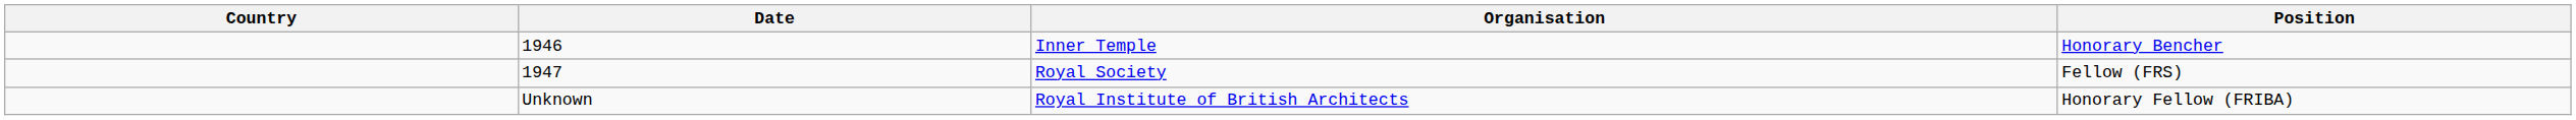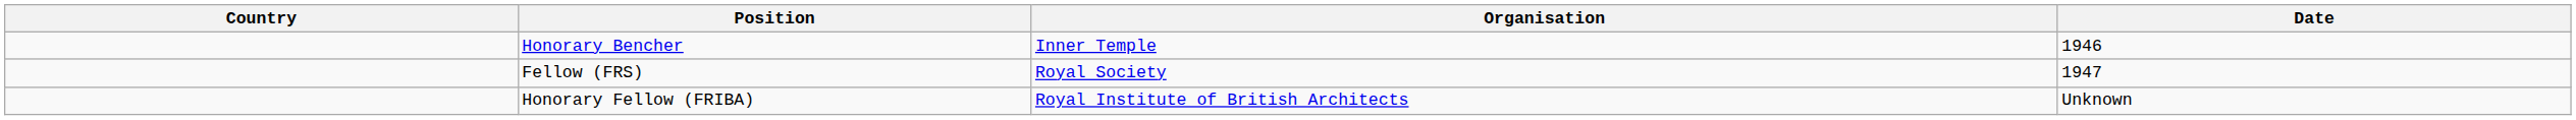 <table class="wikitable" style="width:100%;">
 <tr>
 <th style="width:20%;">Country</th>
+<th style="width:20%;">Position</th>
+<th style="width:40%;">Organisation</th>
 <th style="width:20%;">Date</th>
-<th style="width:40%;">Organisation</th>
-<th style="width:20%;">Position</th>
 </tr>
 <tr>
 <td></td>
+<td><a href='#'>Honorary Bencher</a></td>
+<td><a href='#'>Inner Temple</a></td>
 <td>1946</td>
-<td><a href='#'>Inner Temple</a></td>
-<td><a href='#'>Honorary Bencher</a></td>
 </tr>
 <tr>
 <td></td>
+<td>Fellow (FRS)</td>
+<td><a href='#'>Royal Society</a></td>
 <td>1947</td>
-<td><a href='#'>Royal Society</a></td>
-<td>Fellow (FRS)</td>
 </tr>
 <tr>
 <td></td>
+<td>Honorary Fellow (FRIBA)</td>
+<td><a href='#'>Royal Institute of British Architects</a></td>
 <td>Unknown</td>
-<td><a href='#'>Royal Institute of British Architects</a></td>
-<td>Honorary Fellow (FRIBA)</td>
 </tr>
 </table>
